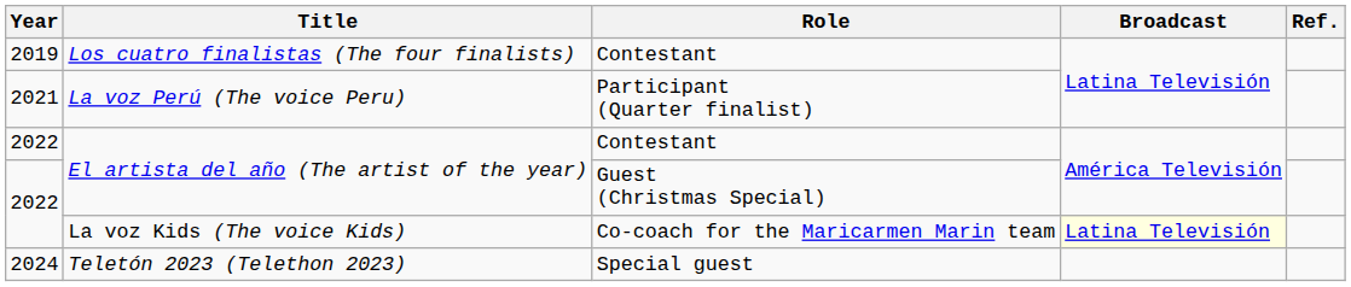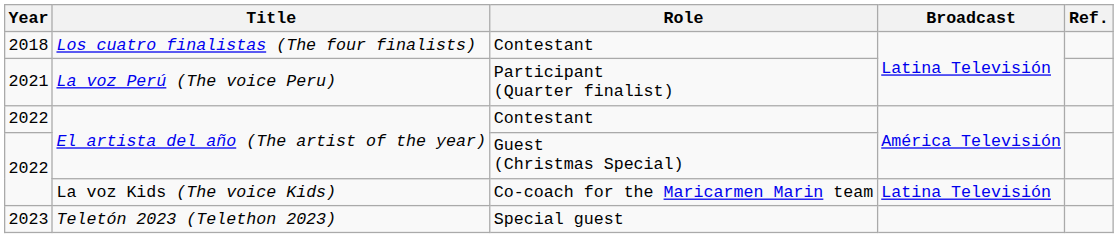 <table class="wikitable">
 <tr>
 <th>Year</th>
 <th>Title</th>
 <th>Role</th>
 <th>Broadcast</th>
 <th>Ref.</th>
 </tr>
 <tr>
-<td>2019</td>
+<td>2018</td>
 <td><em><a href='#'>Los cuatro finalistas</a> (The four finalists)</em></td>
 <td>Contestant</td>
 <td rowspan="2"><a href='#'>Latina Televisión</a></td>
 <td></td>
 </tr>
 <tr>
 <td>2021</td>
 <td><em><a href='#'>La voz Perú</a> (The voice Peru)</em></td>
 <td>Participant<br>(Quarter finalist)</td>
 <td></td>
 </tr>
 <tr>
 <td>2022</td>
 <td rowspan="2"><em><a href='#'>El artista del año</a> (The artist of the year)</em></td>
 <td>Contestant</td>
 <td rowspan="2"><a href='#'>América Televisión</a></td>
 <td></td>
 </tr>
 <tr>
 <td rowspan="2">2022</td>
 <td>Guest<br>(Christmas Special)</td>
 <td></td>
 </tr>
 <tr>
 <td>La voz Kids <em>(The voice Kids)</em></td>
 <td>Co-coach for the <a href='#'>Maricarmen Marin</a> team</td>
-<td style="background: lightyellow;"><a href='#'>Latina Televisión</a></td>
+<td><a href='#'>Latina Televisión</a></td>
 <td></td>
 </tr>
 <tr>
-<td>2024</td>
+<td>2023</td>
 <td><em>Teletón 2023 (Telethon 2023)</em></td>
 <td>Special guest</td>
 <td></td>
 <td></td>
 </tr>
 </table>
